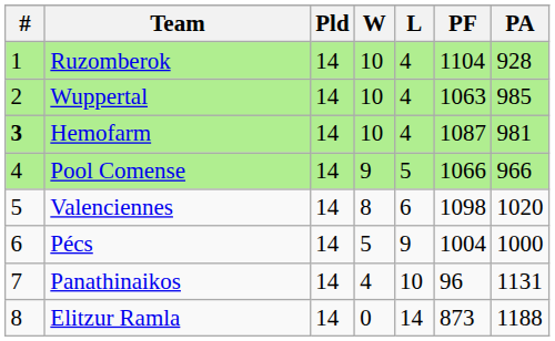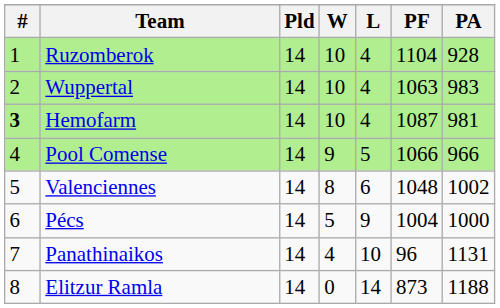 <table class=wikitable>
 <tr align=center>
 </tr>
 <tr>
 <th width=20>#</th>
 <th width=175>Team</th>
 <th width=20>Pld</th>
 <th width=20>W</th>
 <th width=20>L</th>
 <th width=30>PF</th>
 <th width=30>PA</th>
 </tr>
 <tr bgcolor=B0EE90>
 <td>1</td>
 <td align="left"> <a href='#'>Ruzomberok</a></td>
 <td>14</td>
 <td>10</td>
 <td>4</td>
 <td>1104</td>
 <td>928</td>
 </tr>
 <tr bgcolor=B0EE90>
 <td>2</td>
 <td align="left"> <a href='#'>Wuppertal</a></td>
 <td>14</td>
 <td>10</td>
 <td>4</td>
 <td>1063</td>
-<td>985</td>
+<td>983</td>
 </tr>
 <tr bgcolor=B0EE90>
 <td><strong>3</strong></td>
 <td align="left"> <a href='#'>Hemofarm</a></td>
 <td>14</td>
 <td>10</td>
 <td>4</td>
 <td>1087</td>
 <td>981</td>
 </tr>
 <tr bgcolor=B0EE90>
 <td>4</td>
 <td align="left"> <a href='#'>Pool Comense</a></td>
 <td>14</td>
 <td>9</td>
 <td>5</td>
 <td>1066</td>
 <td>966</td>
 </tr>
 <tr>
 <td>5</td>
 <td align="left"> <a href='#'>Valenciennes</a></td>
 <td>14</td>
 <td>8</td>
 <td>6</td>
-<td>1098</td>
-<td>1020</td>
+<td>1048</td>
+<td>1002</td>
 </tr>
 <tr>
 <td>6</td>
 <td align="left"> <a href='#'>Pécs</a></td>
 <td>14</td>
 <td>5</td>
 <td>9</td>
 <td>1004</td>
 <td>1000</td>
 </tr>
 <tr>
 <td>7</td>
 <td align="left"> <a href='#'>Panathinaikos</a></td>
 <td>14</td>
 <td>4</td>
 <td>10</td>
 <td>96</td>
 <td>1131</td>
 </tr>
 <tr>
 <td>8</td>
 <td align="left"> <a href='#'>Elitzur Ramla</a></td>
 <td>14</td>
 <td>0</td>
 <td>14</td>
 <td>873</td>
 <td>1188</td>
 </tr>
 </table>
